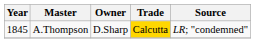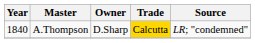 <table class=" wikitable">
 <tr>
 <th>Year</th>
 <th>Master</th>
 <th>Owner</th>
 <th>Trade</th>
 <th>Source</th>
 </tr>
 <tr>
-<td>1845</td>
+<td>1840</td>
 <td>A.Thompson</td>
 <td>D.Sharp</td>
 <td style="background: gold;">Calcutta</td>
 <td><em>LR</em>; "condemned"</td>
 </tr>
 <tr>
 </tr>
 </table>
